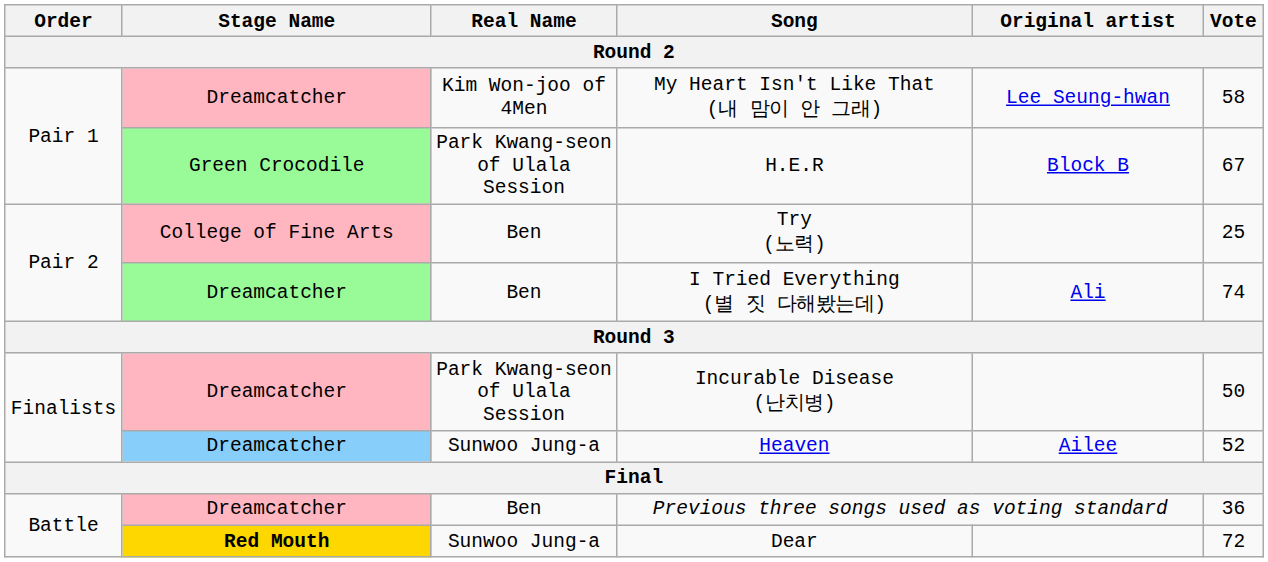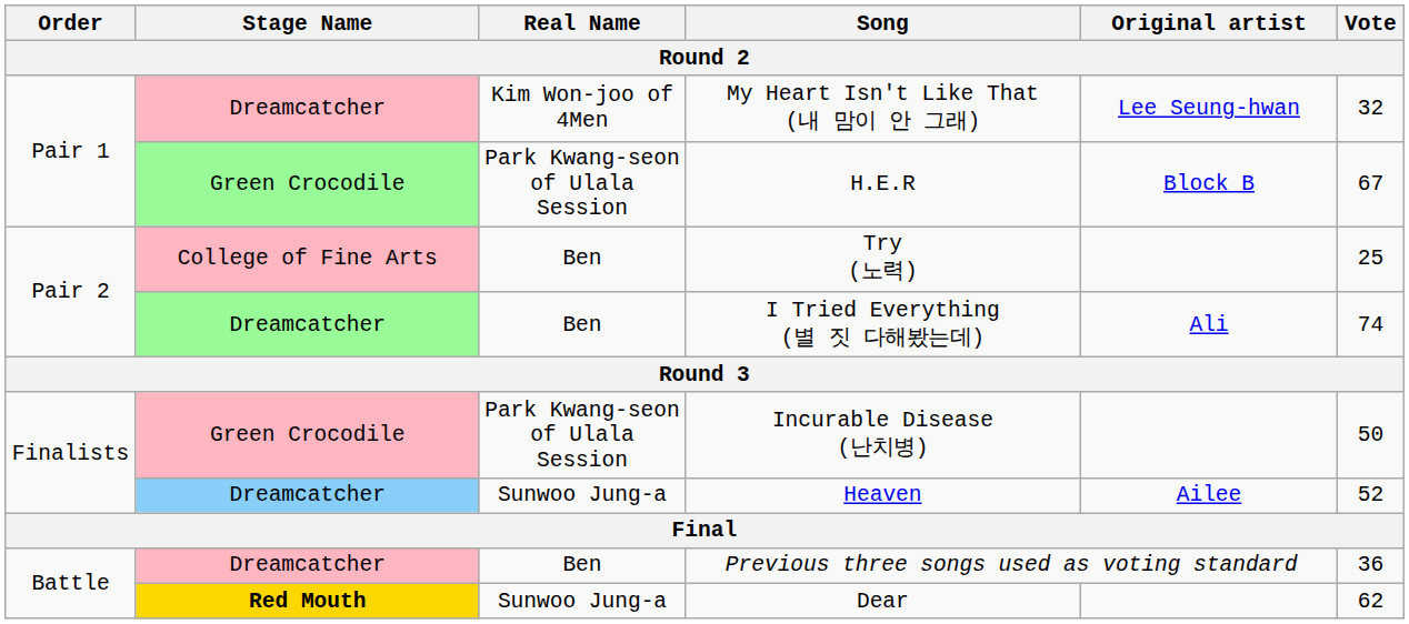 <table class="wikitable" style="text-align:center; width:95%;">
 <tr>
 <th style="width:1%;">Order</th>
 <th style="width:20%;">Stage Name</th>
 <th style="width:12%;">Real Name</th>
 <th style="width:23%;">Song</th>
 <th style="width:15%;">Original artist</th>
 <th style="width:1%;">Vote</th>
 </tr>
 <tr>
 <th colspan=6>Round 2</th>
 </tr>
 <tr>
 <td rowspan=2>Pair 1</td>
 <td bgcolor="lightpink">Dreamcatcher</td>
 <td>Kim Won-joo of 4Men</td>
 <td>My Heart Isn't Like That<br>(내 맘이 안 그래)</td>
 <td><a href='#'>Lee Seung-hwan</a></td>
-<td>58</td>
+<td>32</td>
 </tr>
 <tr>
 <td bgcolor="palegreen">Green Crocodile</td>
 <td>Park Kwang-seon of Ulala Session</td>
 <td>H.E.R</td>
 <td><a href='#'>Block B</a></td>
 <td>67</td>
 </tr>
 <tr>
 <td rowspan=2>Pair 2</td>
 <td bgcolor="lightpink">College of Fine Arts</td>
 <td>Ben</td>
 <td>Try<br>(노력)</td>
 <td></td>
 <td>25</td>
 </tr>
 <tr>
 <td bgcolor="palegreen">Dreamcatcher</td>
 <td>Ben</td>
 <td>I Tried Everything<br>(별 짓 다해봤는데)</td>
 <td><a href='#'>Ali</a></td>
 <td>74</td>
 </tr>
 <tr>
 <th colspan=6>Round 3</th>
 </tr>
 <tr>
 <td rowspan=2>Finalists</td>
-<td bgcolor="lightpink">Dreamcatcher</td>
+<td bgcolor="lightpink">Green Crocodile</td>
 <td>Park Kwang-seon of Ulala Session</td>
 <td>Incurable Disease<br>(난치병)</td>
 <td></td>
 <td>50</td>
 </tr>
 <tr>
 <td bgcolor="lightskyblue">Dreamcatcher</td>
 <td>Sunwoo Jung-a</td>
 <td><a href='#'>Heaven</a></td>
 <td><a href='#'>Ailee</a></td>
 <td>52</td>
 </tr>
 <tr>
 <th colspan=6>Final</th>
 </tr>
 <tr>
 <td rowspan=2>Battle</td>
 <td bgcolor="lightpink">Dreamcatcher</td>
 <td>Ben</td>
 <td colspan=2><em>Previous three songs used as voting standard</em></td>
 <td>36</td>
 </tr>
 <tr>
 <td bgcolor="gold"><strong>Red Mouth</strong></td>
 <td>Sunwoo Jung-a</td>
 <td>Dear<br></td>
 <td></td>
-<td>72</td>
+<td>62</td>
 </tr>
 </table>
